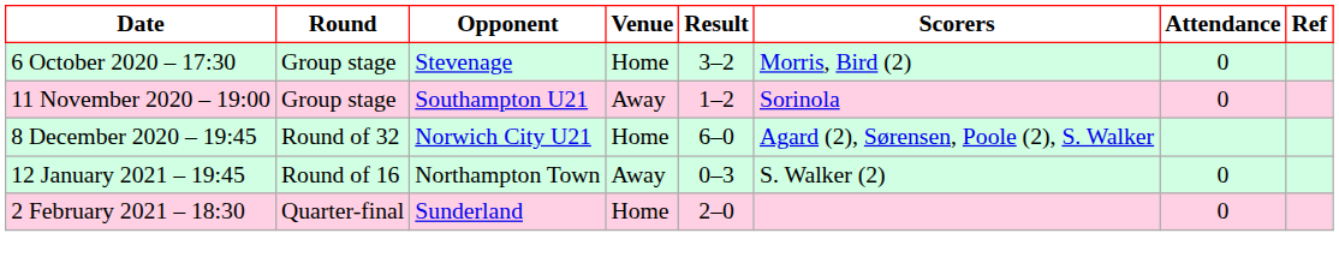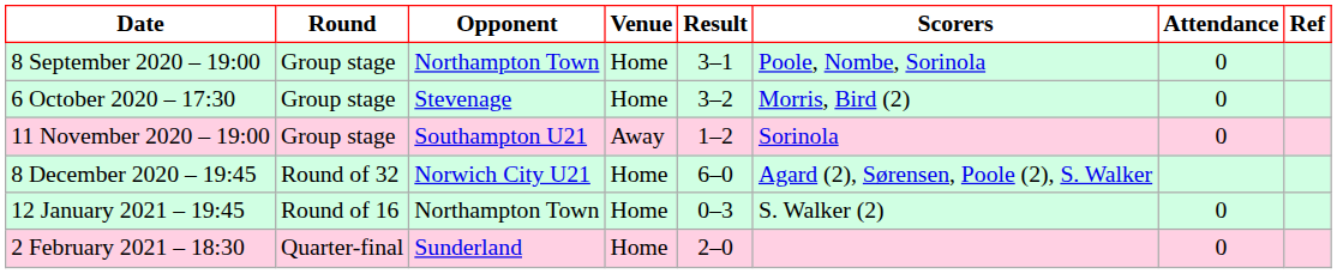 <table class="wikitable">
 <tr>
 <th style="background:#FFFFFF; color:black; border:1px solid red;">Date</th>
 <th style="background:#FFFFFF; color:black; border:1px solid red;">Round</th>
 <th style="background:#FFFFFF; color:black; border:1px solid red;">Opponent</th>
 <th style="background:#FFFFFF; color:black; border:1px solid red;">Venue</th>
 <th style="background:#FFFFFF; color:black; border:1px solid red;">Result</th>
 <th style="background:#FFFFFF; color:black; border:1px solid red;">Scorers</th>
 <th style="background:#FFFFFF; color:black; border:1px solid red;">Attendance</th>
 <th style="background:#FFFFFF; color:black; border:1px solid red;">Ref</th>
+</tr>
+<tr bgcolor = #d0ffe3>
+<td>8 September 2020 – 19:00</td>
+<td align="left">Group stage</td>
+<td><a href='#'>Northampton Town</a></td>
+<td>Home</td>
+<td align="center">3–1</td>
+<td><a href='#'>Poole</a>, <a href='#'>Nombe</a>, <a href='#'>Sorinola</a></td>
+<td align="center">0</td>
+<td></td>
 </tr>
 <tr bgcolor = #d0ffe3>
 <td>6 October 2020 – 17:30</td>
 <td align="left">Group stage</td>
 <td><a href='#'>Stevenage</a></td>
 <td>Home</td>
 <td align="center">3–2</td>
 <td><a href='#'>Morris</a>, <a href='#'>Bird</a> (2)</td>
 <td align="center">0</td>
 <td></td>
 </tr>
 <tr bgcolor = #ffd0e3>
 <td>11 November 2020 – 19:00</td>
 <td align="left">Group stage</td>
 <td><a href='#'>Southampton U21</a></td>
 <td>Away</td>
 <td align="center">1–2</td>
 <td><a href='#'>Sorinola</a></td>
 <td align="center">0</td>
 <td></td>
 </tr>
 <tr bgcolor = #d0ffe3>
 <td>8 December 2020 – 19:45</td>
 <td align="left">Round of 32</td>
 <td><a href='#'>Norwich City U21</a></td>
 <td>Home</td>
 <td align="center">6–0</td>
 <td><a href='#'>Agard</a> (2), <a href='#'>Sørensen</a>, <a href='#'>Poole</a> (2), <a href='#'>S. Walker</a></td>
 <td align="center"> </td>
 <td></td>
 </tr>
 <tr bgcolor = #d0ffe3>
 <td>12 January 2021 – 19:45</td>
 <td align="left">Round of 16</td>
 <td>Northampton Town</td>
-<td>Away</td>
+<td>Home</td>
 <td align="center">0–3</td>
 <td>S. Walker (2)</td>
 <td align="center">0</td>
 <td></td>
 </tr>
 <tr bgcolor = #ffd0e3>
 <td>2 February 2021 – 18:30</td>
 <td align="left">Quarter-final</td>
 <td><a href='#'>Sunderland</a></td>
 <td>Home</td>
 <td align="center">2–0</td>
 <td> </td>
 <td align="center">0</td>
 <td></td>
 </tr>
 </table>
